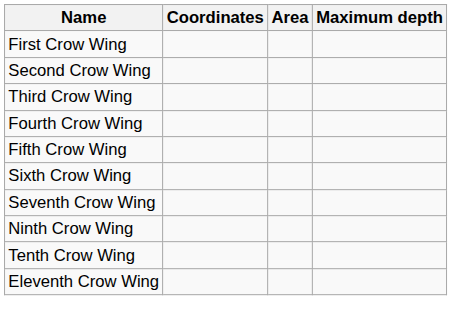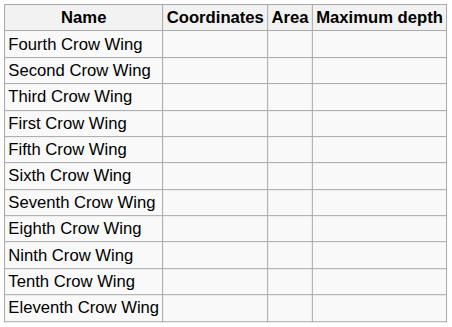 <table class="wikitable">
 <tr>
 <th>Name</th>
 <th>Coordinates</th>
 <th>Area</th>
 <th>Maximum depth</th>
 </tr>
 <tr>
-<td>First Crow Wing</td>
+<td>Fourth Crow Wing</td>
 <td></td>
 <td></td>
 <td></td>
 </tr>
 <tr>
 <td>Second Crow Wing</td>
 <td></td>
 <td></td>
 <td></td>
 </tr>
 <tr>
 <td>Third Crow Wing</td>
 <td></td>
 <td></td>
 <td></td>
 </tr>
 <tr>
-<td>Fourth Crow Wing</td>
+<td>First Crow Wing</td>
 <td></td>
 <td></td>
 <td></td>
 </tr>
 <tr>
 <td>Fifth Crow Wing</td>
 <td></td>
 <td></td>
 <td></td>
 </tr>
 <tr>
 <td>Sixth Crow Wing</td>
 <td></td>
 <td></td>
 <td></td>
 </tr>
 <tr>
 <td>Seventh Crow Wing</td>
 <td></td>
 <td></td>
 <td></td>
 </tr>
 <tr>
+<td>Eighth Crow Wing</td>
+<td></td>
+<td></td>
+<td></td>
+</tr>
+<tr>
 <td>Ninth Crow Wing</td>
 <td></td>
 <td></td>
 <td></td>
 </tr>
 <tr>
 <td>Tenth Crow Wing</td>
 <td></td>
 <td></td>
 <td></td>
 </tr>
 <tr>
 <td>Eleventh Crow Wing</td>
 <td></td>
 <td></td>
 <td></td>
 </tr>
 </table>
